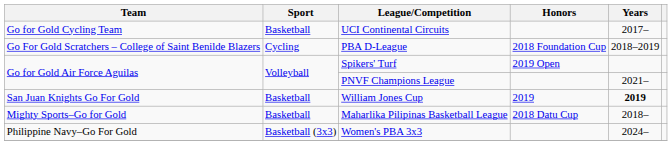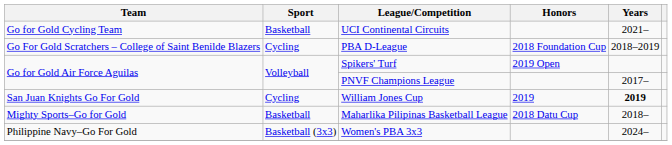 <table class="wikitable sortable">
 <tr>
 <th>Team</th>
 <th>Sport</th>
 <th>League/Competition</th>
 <th>Honors</th>
 <th>Years</th>
 <th></th>
 </tr>
 <tr>
 <td><a href='#'>Go for Gold Cycling Team</a></td>
 <td><a href='#'>Basketball</a></td>
 <td><a href='#'>UCI Continental Circuits</a></td>
 <td></td>
-<td align=center>2017–</td>
+<td align=center>2021–</td>
 <td></td>
 </tr>
 <tr>
 <td><a href='#'>Go For Gold Scratchers – College of Saint Benilde Blazers</a></td>
 <td><a href='#'>Cycling</a></td>
 <td><a href='#'>PBA D-League</a></td>
 <td> <a href='#'>2018 Foundation Cup</a></td>
 <td align=center>2018–2019</td>
 <td></td>
 </tr>
 <tr>
 <td rowspan=2><a href='#'>Go for Gold Air Force Aguilas</a></td>
 <td rowspan=2><a href='#'>Volleyball</a></td>
 <td><a href='#'>Spikers' Turf</a></td>
 <td> <a href='#'>2019 Open</a></td>
 <td></td>
 <td></td>
 </tr>
 <tr>
 <td><a href='#'>PNVF Champions League</a></td>
 <td></td>
-<td align=center>2021–</td>
+<td align=center>2017–</td>
 <td></td>
 </tr>
 <tr>
 <td><a href='#'>San Juan Knights Go For Gold</a></td>
-<td><a href='#'>Basketball</a></td>
+<td><a href='#'>Cycling</a></td>
 <td><a href='#'>William Jones Cup</a></td>
 <td> <a href='#'>2019</a></td>
 <td align=center><strong>2019</strong></td>
 <td></td>
 </tr>
 <tr>
 <td><a href='#'>Mighty Sports–Go for Gold</a></td>
 <td><a href='#'>Basketball</a></td>
 <td><a href='#'>Maharlika Pilipinas Basketball League</a></td>
 <td> <a href='#'>2018 Datu Cup</a></td>
 <td align=center>2018–</td>
 <td></td>
 </tr>
 <tr>
 <td>Philippine Navy–Go For Gold</td>
 <td><a href='#'>Basketball</a> (<a href='#'>3x3</a>)</td>
 <td><a href='#'>Women's PBA 3x3</a></td>
 <td></td>
 <td align=center>2024–</td>
 <td></td>
 </tr>
 <tr>
 </tr>
 </table>
